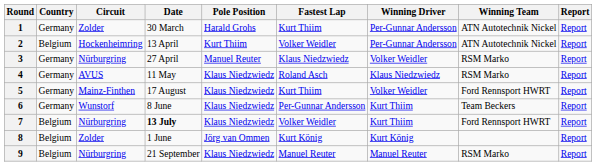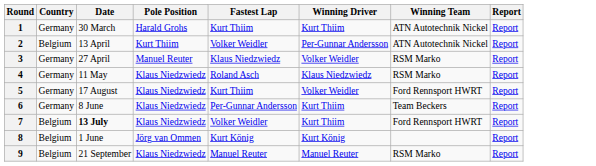 <table class="wikitable" style="font-size: 85%">
 <tr>
 <th>Round</th>
 <th>Country</th>
-<th>Circuit</th>
 <th>Date</th>
 <th>Pole Position</th>
 <th>Fastest Lap</th>
 <th>Winning Driver</th>
 <th>Winning Team</th>
 <th>Report</th>
 </tr>
 <tr>
 <th>1</th>
 <td> Germany</td>
-<td><a href='#'>Zolder</a></td>
 <td>30 March</td>
 <td> <a href='#'>Harald Grohs</a></td>
 <td> <a href='#'>Kurt Thiim</a></td>
-<td> <a href='#'>Per-Gunnar Andersson</a></td>
+<td> <a href='#'>Kurt Thiim</a></td>
 <td>ATN Autotechnik Nickel</td>
 <td><a href='#'>Report</a></td>
 </tr>
 <tr>
 <th>2</th>
 <td> Belgium</td>
-<td><a href='#'>Hockenheimring</a></td>
 <td>13 April</td>
 <td> <a href='#'>Kurt Thiim</a></td>
 <td> <a href='#'>Volker Weidler</a></td>
 <td> <a href='#'>Per-Gunnar Andersson</a></td>
 <td>ATN Autotechnik Nickel</td>
 <td><a href='#'>Report</a></td>
 </tr>
 <tr>
 <th>3</th>
 <td> Germany</td>
-<td><a href='#'>Nürburgring</a></td>
 <td>27 April</td>
 <td> <a href='#'>Manuel Reuter</a></td>
 <td> <a href='#'>Klaus Niedzwiedz</a></td>
 <td> <a href='#'>Volker Weidler</a></td>
 <td>RSM Marko</td>
 <td><a href='#'>Report</a></td>
 </tr>
 <tr>
 <th>4</th>
 <td> Germany</td>
-<td><a href='#'>AVUS</a></td>
 <td>11 May</td>
 <td> <a href='#'>Klaus Niedzwiedz</a></td>
 <td> <a href='#'>Roland Asch</a></td>
 <td> <a href='#'>Klaus Niedzwiedz</a></td>
 <td>RSM Marko</td>
 <td><a href='#'>Report</a></td>
 </tr>
 <tr>
 <th>5</th>
 <td> Germany</td>
-<td><a href='#'>Mainz-Finthen</a></td>
 <td>17 August</td>
 <td> <a href='#'>Klaus Niedzwiedz</a></td>
 <td> <a href='#'>Kurt Thiim</a></td>
 <td> <a href='#'>Volker Weidler</a></td>
 <td>Ford Rennsport HWRT</td>
 <td><a href='#'>Report</a></td>
 </tr>
 <tr>
 <th>6</th>
 <td> Germany</td>
-<td><a href='#'>Wunstorf</a></td>
 <td>8 June</td>
 <td> <a href='#'>Klaus Niedzwiedz</a></td>
 <td> <a href='#'>Per-Gunnar Andersson</a></td>
 <td> <a href='#'>Kurt Thiim</a></td>
 <td>Team Beckers</td>
 <td><a href='#'>Report</a></td>
 </tr>
 <tr>
 <th>7</th>
 <td> Belgium</td>
-<td><a href='#'>Nürburgring</a></td>
 <td><strong>13 July</strong></td>
 <td> <a href='#'>Klaus Niedzwiedz</a></td>
 <td> <a href='#'>Volker Weidler</a></td>
 <td> <a href='#'>Kurt Thiim</a></td>
 <td>Ford Rennsport HWRT</td>
 <td><a href='#'>Report</a></td>
 </tr>
 <tr>
 <th>8</th>
 <td> Belgium</td>
-<td><a href='#'>Zolder</a></td>
 <td>1 June</td>
 <td> <a href='#'>Jörg van Ommen</a></td>
 <td> <a href='#'>Kurt König</a></td>
 <td> <a href='#'>Kurt König</a></td>
 <td></td>
 <td><a href='#'>Report</a></td>
 </tr>
 <tr>
 <th>9</th>
 <td> Belgium</td>
-<td><a href='#'>Nürburgring</a></td>
 <td>21 September</td>
 <td> <a href='#'>Klaus Niedzwiedz</a></td>
 <td> <a href='#'>Manuel Reuter</a></td>
 <td> <a href='#'>Manuel Reuter</a></td>
 <td>RSM Marko</td>
 <td><a href='#'>Report</a></td>
 </tr>
 </table>
